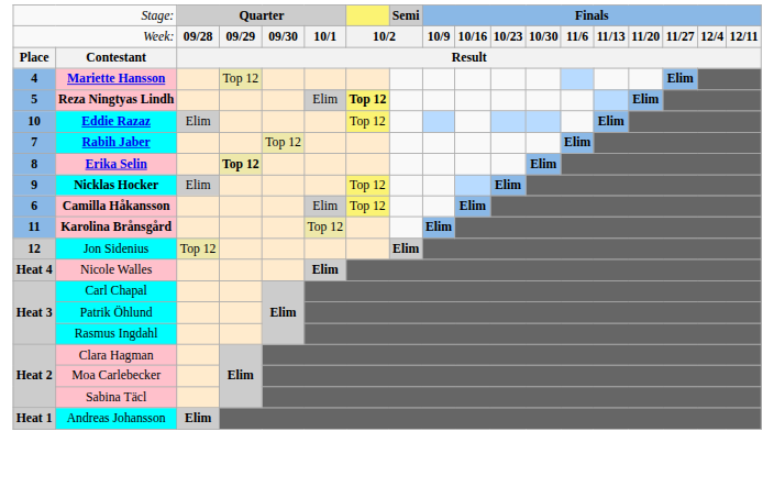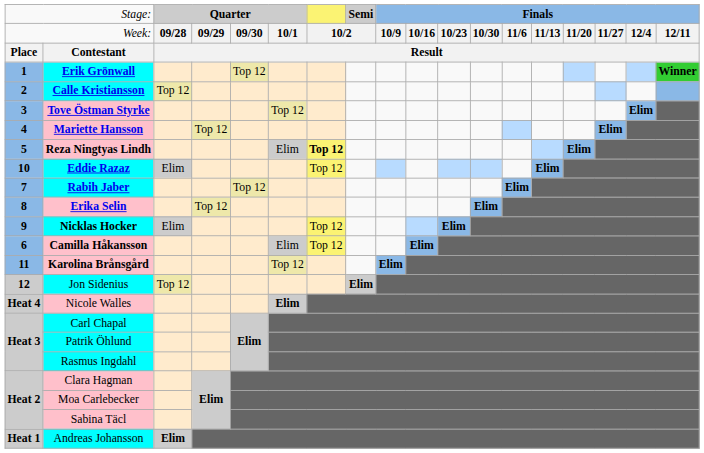 <table class="wikitable" style="margin:1em auto; text-align:center; font-size:85%">
 <tr>
 <td style="text-align:right;" colspan="2"><em>Stage:</em></td>
 <td style="background:#ccc;" colspan="4"><strong>Quarter</strong></td>
 <td style="background:#fbf373; text-align:center;"></td>
 <td style="background:#ccc;"><strong>Semi</strong></td>
 <td style="background:#8ab8e6;" colspan="10"><strong>Finals</strong></td>
 </tr>
 <tr>
 <td style="text-align:right;" colspan="2"><em>Week:</em></td>
 <th>09/28</th>
 <th>09/29</th>
 <th>09/30</th>
 <th>10/1</th>
 <th colspan="2">10/2</th>
 <th>10/9</th>
 <th>10/16</th>
 <th>10/23</th>
 <th>10/30</th>
 <th>11/6</th>
 <th>11/13</th>
 <th>11/20</th>
 <th>11/27</th>
 <th>12/4</th>
 <th>12/11</th>
 </tr>
 <tr>
 <th>Place</th>
 <th>Contestant</th>
 <th style="text-align:center;" colspan="16">Result</th>
+</tr>
+<tr>
+<td style="background:#8ab8e6;"><strong>1</strong></td>
+<td style="background:cyan;"><strong><a href='#'>Erik Grönwall</a></strong></td>
+<td style="background:#ffebcd;"></td>
+<td style="background:#ffebcd;"></td>
+<td style="background:palegoldenrod; text-align:center;">Top 12</td>
+<td style="background:#ffebcd;"></td>
+<td style="background:#ffebcd;"></td>
+<td></td>
+<td></td>
+<td></td>
+<td></td>
+<td></td>
+<td></td>
+<td></td>
+<td style="background:#b8dbff;"></td>
+<td></td>
+<td style="background:#b8dbff;"></td>
+<td style="background:limegreen; text-align:center;"><strong>Winner</strong></td>
+</tr>
+<tr>
+<td style="background:#8ab8e6;"><strong>2</strong></td>
+<td style="background:cyan;"><strong><a href='#'>Calle Kristiansson</a></strong></td>
+<td style="background:palegoldenrod; text-align:center;">Top 12</td>
+<td style="background:#ffebcd;"></td>
+<td style="background:#ffebcd;"></td>
+<td style="background:#ffebcd;"></td>
+<td style="background:#ffebcd;"></td>
+<td></td>
+<td></td>
+<td></td>
+<td></td>
+<td></td>
+<td></td>
+<td></td>
+<td></td>
+<td style="background:#b8dbff;"></td>
+<td></td>
+<td style="background:#8ab8e6;"></td>
+</tr>
+<tr>
+<td style="background:#8ab8e6;"><strong>3</strong></td>
+<td style="background:pink;"><strong><a href='#'>Tove Östman Styrke</a></strong></td>
+<td style="background:#ffebcd;"></td>
+<td style="background:#ffebcd;"></td>
+<td style="background:#ffebcd;"></td>
+<td style="background:palegoldenrod; text-align:center;">Top 12</td>
+<td style="background:#ffebcd;"></td>
+<td></td>
+<td></td>
+<td></td>
+<td></td>
+<td></td>
+<td></td>
+<td></td>
+<td></td>
+<td></td>
+<td style="background:#8ab8e6;"><strong>Elim</strong></td>
+<td style="background:#666;"></td>
 </tr>
 <tr>
 <td style="background:#8ab8e6;"><strong>4</strong></td>
 <td style="background:pink;"><strong><a href='#'>Mariette Hansson</a></strong></td>
 <td style="background:#ffebcd;"></td>
 <td style="background:palegoldenrod; text-align:center;">Top 12</td>
 <td style="background:#ffebcd;"></td>
 <td style="background:#ffebcd;"></td>
 <td style="background:#ffebcd;"></td>
 <td></td>
 <td></td>
 <td></td>
 <td></td>
 <td></td>
 <td style="background:#b8dbff;"></td>
 <td></td>
 <td></td>
 <td style="background:#8ab8e6;"><strong>Elim</strong></td>
 <td style="background:#666;" colspan="2"></td>
 </tr>
 <tr>
 <td style="background:#8ab8e6;"><strong>5</strong></td>
 <td style="background:pink;"><strong>Reza Ningtyas Lindh</strong></td>
 <td style="background:#ffebcd;"></td>
 <td style="background:#ffebcd;"></td>
 <td style="background:#ffebcd;"></td>
 <td style="background:#ccc; text-align:center;">Elim</td>
 <td style="background:#fbf373; text-align:center;"><strong>Top 12</strong></td>
 <td></td>
 <td></td>
 <td></td>
 <td></td>
 <td></td>
 <td></td>
 <td style="background:#b8dbff;"></td>
 <td style="background:#8ab8e6;"><strong>Elim</strong></td>
 <td style="background:#666;" colspan="3"></td>
 </tr>
 <tr>
 <td style="background:#8ab8e6;"><strong>10</strong></td>
 <td style="background:cyan;"><strong><a href='#'>Eddie Razaz</a></strong></td>
 <td style="background:#ccc; text-align:center;">Elim</td>
 <td style="background:#ffebcd;"></td>
 <td style="background:#ffebcd;"></td>
 <td style="background:#ffebcd;"></td>
 <td style="background:#fbf373; text-align:center;">Top 12</td>
 <td></td>
 <td style="background:#b8dbff;"></td>
 <td></td>
 <td style="background:#b8dbff;"></td>
 <td style="background:#b8dbff;"></td>
 <td></td>
 <td style="background:#8ab8e6;"><strong>Elim</strong></td>
 <td style="background:#666;" colspan="4"></td>
 </tr>
 <tr>
 <td style="background:#8ab8e6;"><strong>7</strong></td>
 <td style="background:cyan;"><strong><a href='#'>Rabih Jaber</a></strong></td>
 <td style="background:#ffebcd;"></td>
 <td style="background:#ffebcd;"></td>
 <td style="background:palegoldenrod; text-align:center;">Top 12</td>
 <td style="background:#ffebcd;"></td>
 <td style="background:#ffebcd;"></td>
 <td></td>
 <td></td>
 <td></td>
 <td></td>
 <td></td>
 <td style="background:#8ab8e6;"><strong>Elim</strong></td>
 <td style="background:#666;" colspan="5"></td>
 </tr>
 <tr>
 <td style="background:#8ab8e6;"><strong>8</strong></td>
 <td style="background:pink;"><strong><a href='#'>Erika Selin</a></strong></td>
 <td style="background:#ffebcd;"></td>
-<td style="background:palegoldenrod; text-align:center;"><strong>Top 12</strong></td>
+<td style="background:palegoldenrod; text-align:center;">Top 12</td>
 <td style="background:#ffebcd;"></td>
 <td style="background:#ffebcd;"></td>
 <td style="background:#ffebcd;"></td>
 <td></td>
 <td></td>
 <td></td>
 <td></td>
 <td style="background:#8ab8e6;"><strong>Elim</strong></td>
 <td style="background:#666;" colspan="6"></td>
 </tr>
 <tr>
 <td style="background:#8ab8e6;"><strong>9</strong></td>
 <td style="background:cyan;"><strong>Nicklas Hocker</strong></td>
 <td style="background:#ccc; text-align:center;">Elim</td>
 <td style="background:#ffebcd;"></td>
 <td style="background:#ffebcd;"></td>
 <td style="background:#ffebcd;"></td>
 <td style="background:#fbf373; text-align:center;">Top 12</td>
 <td></td>
 <td></td>
 <td style="background:#b8dbff;"></td>
 <td style="background:#8ab8e6;"><strong>Elim</strong></td>
 <td style="background:#666;" colspan="7"></td>
 </tr>
 <tr>
 <td style="background:#8ab8e6;"><strong>6</strong></td>
 <td style="background:pink;"><strong>Camilla Håkansson</strong></td>
 <td style="background:#ffebcd;"></td>
 <td style="background:#ffebcd;"></td>
 <td style="background:#ffebcd;"></td>
 <td style="background:#ccc; text-align:center;">Elim</td>
 <td style="background:#fbf373; text-align:center;">Top 12</td>
 <td></td>
 <td></td>
 <td style="background:#8ab8e6;"><strong>Elim</strong></td>
 <td style="background:#666;" colspan="8"></td>
 </tr>
 <tr>
 <td style="background:#8ab8e6;"><strong>11</strong></td>
 <td style="background:pink;"><strong>Karolina Brånsgård</strong></td>
 <td style="background:#ffebcd;"></td>
 <td style="background:#ffebcd;"></td>
 <td style="background:#ffebcd;"></td>
 <td style="background:palegoldenrod; text-align:center;">Top 12</td>
 <td style="background:#ffebcd;"></td>
 <td></td>
 <td style="background:#8ab8e6;"><strong>Elim</strong></td>
 <td style="background:#666;" colspan="9"></td>
 </tr>
 <tr>
 <td style="background:#ccc; text-align:center;"><strong>12</strong></td>
 <td style="background:cyan;">Jon Sidenius</td>
 <td style="background:palegoldenrod; text-align:center;">Top 12</td>
 <td style="background:#ffebcd;"></td>
 <td style="background:#ffebcd;"></td>
 <td style="background:#ffebcd;"></td>
 <td style="background:#ffebcd;"></td>
 <td style="background:#ccc; text-align:center;"><strong>Elim</strong></td>
 <td colspan="10" style="background:#666;"></td>
 </tr>
 <tr>
 <td style="background:#ccc; text-align:center;"><strong>Heat 4</strong></td>
 <td style="background:pink;">Nicole Walles</td>
 <td style="background:#ffebcd;"></td>
 <td style="background:#ffebcd;"></td>
 <td style="background:#ffebcd;"></td>
 <td style="background:#ccc; text-align:center;"><strong>Elim</strong></td>
 <td colspan="12" style="background:#666;"></td>
 </tr>
 <tr>
 <td style="background:#ccc; text-align:center;" rowspan="3"><strong>Heat 3</strong></td>
 <td style="background:cyan;">Carl Chapal</td>
 <td style="background:#ffebcd;"></td>
 <td style="background:#ffebcd;"></td>
 <td style="background:#ccc; text-align:center;" rowspan="3"><strong>Elim</strong></td>
 <td colspan="13" style="background:#666;"></td>
 </tr>
 <tr>
 <td style="background:cyan;">Patrik Öhlund</td>
 <td style="background:#ffebcd;"></td>
 <td style="background:#ffebcd;"></td>
 <td colspan="13" style="background:#666;"></td>
 </tr>
 <tr>
 <td style="background:cyan;">Rasmus Ingdahl</td>
 <td style="background:#ffebcd;"></td>
 <td style="background:#ffebcd;"></td>
 <td colspan="13" style="background:#666;"></td>
 </tr>
 <tr>
 <td style="background:#ccc; text-align:center;" rowspan="3"><strong>Heat 2</strong></td>
 <td style="background:pink;">Clara Hagman</td>
 <td style="background:#ffebcd;"></td>
 <td style="background:#ccc; text-align:center;" rowspan="3"><strong>Elim</strong></td>
 <td colspan="14" style="background:#666;"></td>
 </tr>
 <tr>
 <td style="background:pink;">Moa Carlebecker</td>
 <td style="background:#ffebcd;"></td>
 <td colspan="14" style="background:#666;"></td>
 </tr>
 <tr>
 <td style="background:pink;">Sabina Täcl</td>
 <td style="background:#ffebcd;"></td>
 <td colspan="14" style="background:#666;"></td>
 </tr>
 <tr>
 <td style="background:#ccc; text-align:center;"><strong>Heat 1</strong></td>
 <td style="background:cyan;">Andreas Johansson</td>
 <td style="background:#ccc; text-align:center;"><strong>Elim</strong></td>
 <td colspan="15" style="background:#666;"></td>
 </tr>
 </table>
